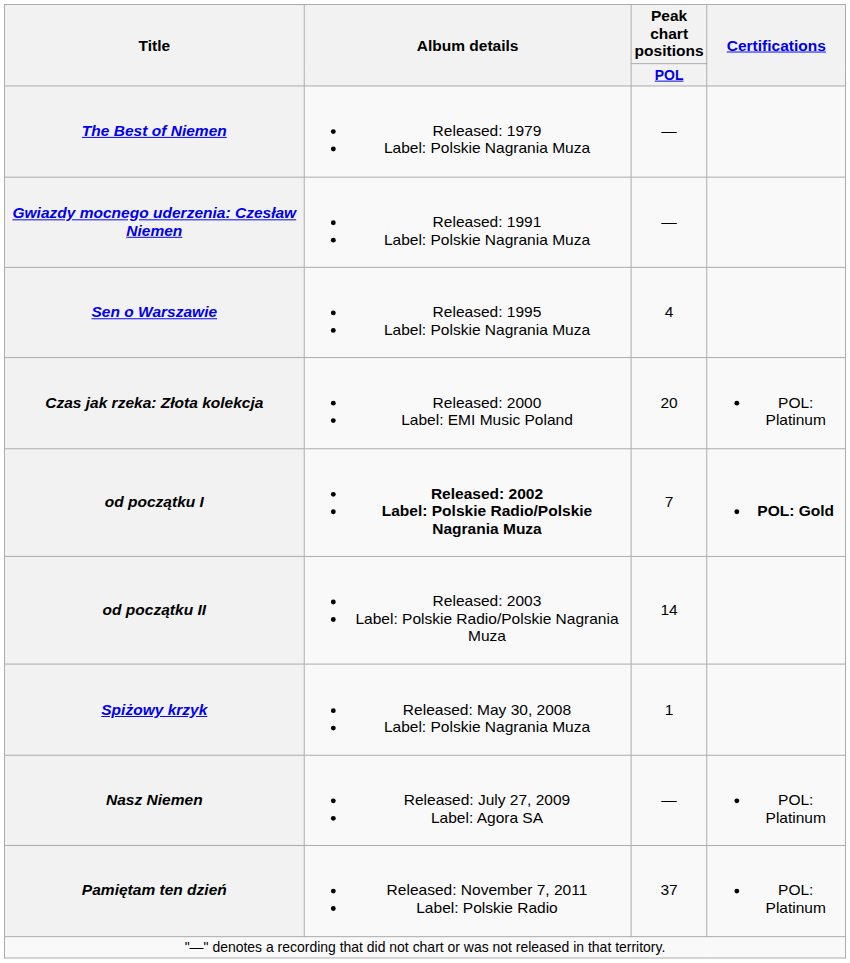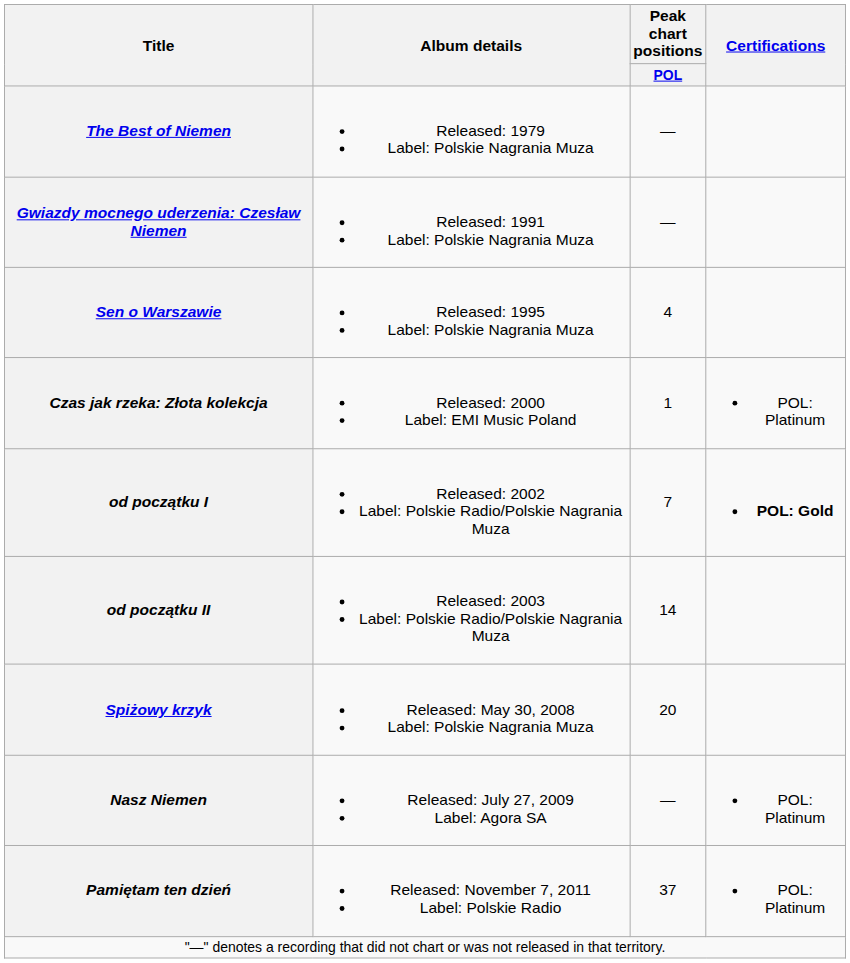 <table class="wikitable plainrowheaders" style="text-align:center;">
 <tr>
 <th scope="col" rowspan="2">Title</th>
 <th scope="col" rowspan="2">Album details</th>
 <th scope="col" colspan="1">Peak chart positions</th>
 <th scope="col" rowspan="2"><a href='#'>Certifications</a></th>
 </tr>
 <tr>
 <th scope="col" style="width:3em;font-size:90%;"><a href='#'>POL</a><br></th>
 </tr>
 <tr>
 <th scope="row"><em><a href='#'>The Best of Niemen</a></em></th>
 <td><br><ul><li>Released: 1979</li><li>Label: Polskie Nagrania Muza</li></ul></td>
 <td>—</td>
 <td></td>
 </tr>
 <tr>
 <th scope="row"><em><a href='#'>Gwiazdy mocnego uderzenia: Czesław Niemen</a></em></th>
 <td><br><ul><li>Released: 1991</li><li>Label: Polskie Nagrania Muza</li></ul></td>
 <td>—</td>
 <td></td>
 </tr>
 <tr>
 <th scope="row"><em><a href='#'>Sen o Warszawie</a></em></th>
 <td><br><ul><li>Released: 1995</li><li>Label: Polskie Nagrania Muza</li></ul></td>
 <td>4</td>
 <td></td>
 </tr>
 <tr>
 <th scope="row"><em>Czas jak rzeka: Złota kolekcja</em></th>
 <td><br><ul><li>Released: 2000</li><li>Label: EMI Music Poland</li></ul></td>
-<td>20</td>
+<td>1</td>
 <td><br><ul><li>POL: Platinum</li></ul></td>
 </tr>
 <tr>
 <th scope="row"><em>od początku I</em></th>
-<td><strong><br><ul><li>Released: 2002</li><li>Label: Polskie Radio/Polskie Nagrania Muza</li></ul></strong></td>
+<td><br><ul><li>Released: 2002</li><li>Label: Polskie Radio/Polskie Nagrania Muza</li></ul></td>
 <td>7</td>
 <td><strong><br><ul><li>POL: Gold</li></ul></strong></td>
 </tr>
 <tr>
 <th scope="row"><em>od początku II</em></th>
 <td><br><ul><li>Released: 2003</li><li>Label: Polskie Radio/Polskie Nagrania Muza</li></ul></td>
 <td>14</td>
 <td></td>
 </tr>
 <tr>
 <th scope="row"><em><a href='#'>Spiżowy krzyk</a></em></th>
 <td><br><ul><li>Released: May 30, 2008</li><li>Label: Polskie Nagrania Muza</li></ul></td>
-<td>1</td>
+<td>20</td>
 <td></td>
 </tr>
 <tr>
 <th scope="row"><em>Nasz Niemen</em></th>
 <td><br><ul><li>Released: July 27, 2009</li><li>Label: Agora SA</li></ul></td>
 <td>—</td>
 <td><br><ul><li>POL: Platinum</li></ul></td>
 </tr>
 <tr>
 <th scope="row"><em>Pamiętam ten dzień</em></th>
 <td><br><ul><li>Released: November 7, 2011</li><li>Label: Polskie Radio</li></ul></td>
 <td>37</td>
 <td><br><ul><li>POL: Platinum</li></ul></td>
 </tr>
 <tr>
 <td colspan="10" style="font-size:90%">"—" denotes a recording that did not chart or was not released in that territory.</td>
 </tr>
 </table>
